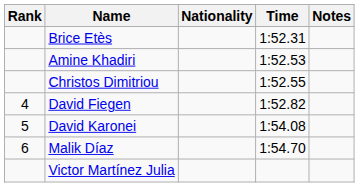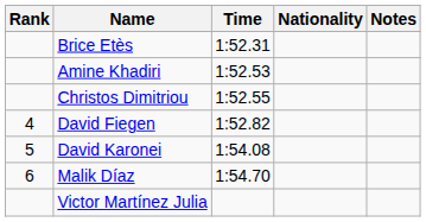 <table class="wikitable sortable" style="text-align:center; font-size:95%">
 <tr>
 <th>Rank</th>
 <th>Name</th>
+<th>Time</th>
 <th>Nationality</th>
-<th>Time</th>
 <th>Notes</th>
 </tr>
 <tr>
 <td></td>
 <td align=left><a href='#'>Brice Etès</a></td>
+<td>1:52.31</td>
 <td align=left></td>
-<td>1:52.31</td>
 <td></td>
 </tr>
 <tr>
 <td></td>
 <td align=left><a href='#'>Amine Khadiri</a></td>
+<td>1:52.53</td>
 <td align=left></td>
-<td>1:52.53</td>
 <td></td>
 </tr>
 <tr>
 <td></td>
 <td align=left><a href='#'>Christos Dimitriou</a></td>
+<td>1:52.55</td>
 <td align=left></td>
-<td>1:52.55</td>
 <td></td>
 </tr>
 <tr>
 <td>4</td>
 <td align=left><a href='#'>David Fiegen</a></td>
+<td>1:52.82</td>
 <td align=left></td>
-<td>1:52.82</td>
 <td></td>
 </tr>
 <tr>
 <td>5</td>
 <td align=left><a href='#'>David Karonei</a></td>
+<td>1:54.08</td>
 <td align=left></td>
-<td>1:54.08</td>
 <td></td>
 </tr>
 <tr>
 <td>6</td>
 <td align=left><a href='#'>Malik Díaz</a></td>
+<td>1:54.70</td>
 <td align=left></td>
-<td>1:54.70</td>
 <td></td>
 </tr>
 <tr>
 <td></td>
 <td align=left><a href='#'>Victor Martínez Julia</a></td>
+<td></td>
 <td align=left></td>
-<td></td>
 <td></td>
 </tr>
 </table>
